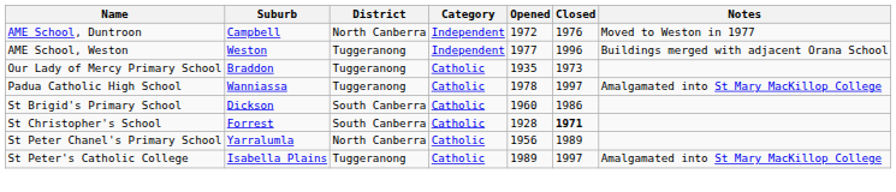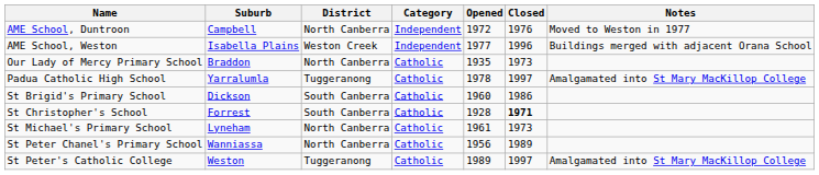 <table class="wikitable sortable">
 <tr>
 <th>Name</th>
 <th>Suburb</th>
 <th>District</th>
 <th>Category</th>
 <th>Opened</th>
 <th>Closed</th>
 <th>Notes</th>
 </tr>
 <tr>
 <td><a href='#'>AME School</a>, Duntroon</td>
 <td><a href='#'>Campbell</a></td>
 <td>North Canberra</td>
 <td><a href='#'>Independent</a></td>
 <td>1972</td>
 <td>1976</td>
 <td>Moved to Weston in 1977</td>
 </tr>
 <tr>
 <td>AME School, Weston</td>
-<td><a href='#'>Weston</a></td>
-<td>Tuggeranong</td>
+<td><a href='#'>Isabella Plains</a></td>
+<td>Weston Creek</td>
 <td><a href='#'>Independent</a></td>
 <td>1977</td>
 <td>1996</td>
 <td>Buildings merged with adjacent Orana School</td>
 </tr>
 <tr>
 <td>Our Lady of Mercy Primary School</td>
 <td><a href='#'>Braddon</a></td>
-<td>Tuggeranong</td>
+<td>North Canberra</td>
 <td><a href='#'>Catholic</a></td>
 <td>1935</td>
 <td>1973</td>
 <td></td>
 </tr>
 <tr>
 <td>Padua Catholic High School</td>
-<td><a href='#'>Wanniassa</a></td>
+<td><a href='#'>Yarralumla</a></td>
 <td>Tuggeranong</td>
 <td><a href='#'>Catholic</a></td>
 <td>1978</td>
 <td>1997</td>
 <td>Amalgamated into <a href='#'>St Mary MacKillop College</a></td>
 </tr>
 <tr>
 <td>St Brigid's Primary School</td>
 <td><a href='#'>Dickson</a></td>
 <td>South Canberra</td>
 <td><a href='#'>Catholic</a></td>
 <td>1960</td>
 <td>1986</td>
 <td></td>
 </tr>
 <tr>
 <td>St Christopher's School</td>
 <td><a href='#'>Forrest</a></td>
 <td>South Canberra</td>
 <td><a href='#'>Catholic</a></td>
 <td>1928</td>
 <td><strong>1971</strong></td>
 <td></td>
 </tr>
 <tr>
+<td>St Michael's Primary School</td>
+<td><a href='#'>Lyneham</a></td>
+<td>North Canberra</td>
+<td><a href='#'>Catholic</a></td>
+<td>1961</td>
+<td>1973</td>
+<td></td>
+</tr>
+<tr>
 <td>St Peter Chanel's Primary School</td>
-<td><a href='#'>Yarralumla</a></td>
+<td><a href='#'>Wanniassa</a></td>
 <td>North Canberra</td>
 <td><a href='#'>Catholic</a></td>
 <td>1956</td>
 <td>1989</td>
 <td></td>
 </tr>
 <tr>
 <td>St Peter's Catholic College</td>
-<td><a href='#'>Isabella Plains</a></td>
+<td><a href='#'>Weston</a></td>
 <td>Tuggeranong</td>
 <td><a href='#'>Catholic</a></td>
 <td>1989</td>
 <td>1997</td>
 <td>Amalgamated into <a href='#'>St Mary MacKillop College</a></td>
 </tr>
 </table>
